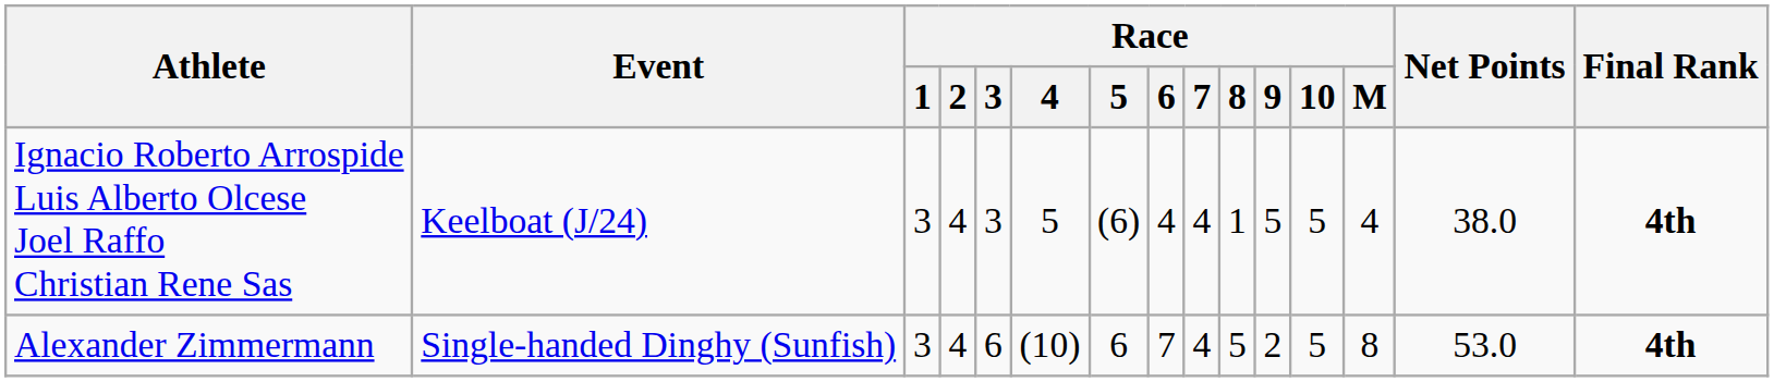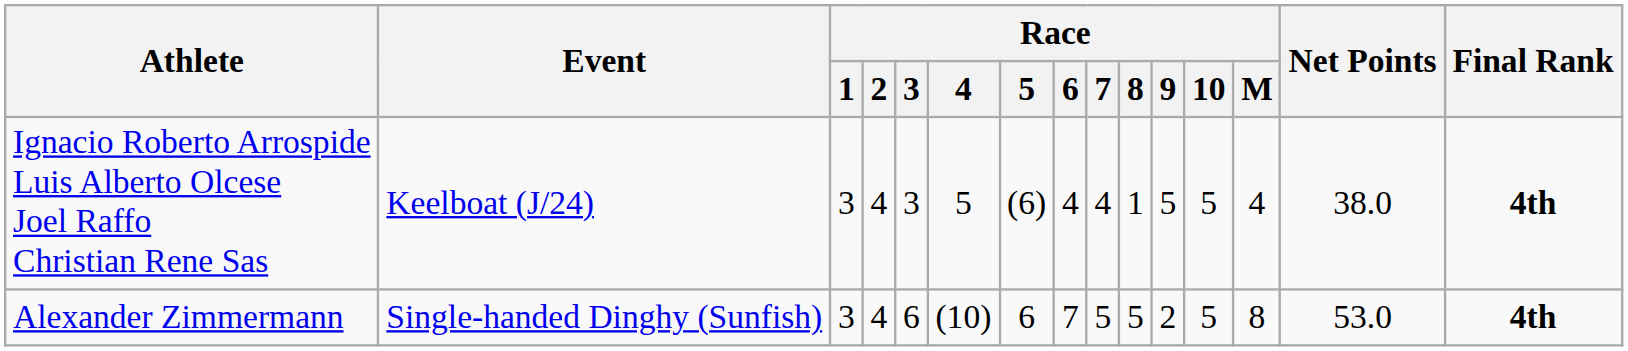 <table class="wikitable" border="1" style="font-size:90%">
 <tr>
 <th rowspan=2>Athlete</th>
 <th rowspan=2>Event</th>
 <th colspan=11>Race</th>
 <th rowspan=2>Net Points</th>
 <th rowspan=2>Final Rank</th>
 </tr>
 <tr>
 <th>1</th>
 <th>2</th>
 <th>3</th>
 <th>4</th>
 <th>5</th>
 <th>6</th>
 <th>7</th>
 <th>8</th>
 <th>9</th>
 <th>10</th>
 <th>M</th>
 </tr>
 <tr align=center>
 <td align=left><a href='#'>Ignacio Roberto Arrospide</a><br><a href='#'>Luis Alberto Olcese</a><br><a href='#'>Joel Raffo</a><br><a href='#'>Christian Rene Sas</a></td>
 <td align=left><a href='#'>Keelboat (J/24)</a></td>
 <td>3</td>
 <td>4</td>
 <td>3</td>
 <td>5</td>
 <td>(6)</td>
 <td>4</td>
 <td>4</td>
 <td>1</td>
 <td>5</td>
 <td>5</td>
 <td>4</td>
 <td>38.0</td>
 <td><strong>4th</strong></td>
 </tr>
 <tr align=center>
 <td align=left><a href='#'>Alexander Zimmermann</a></td>
 <td align=left><a href='#'>Single-handed Dinghy (Sunfish)</a></td>
 <td>3</td>
 <td>4</td>
 <td>6</td>
 <td>(10)</td>
 <td>6</td>
 <td>7</td>
-<td>4</td>
+<td>5</td>
 <td>5</td>
 <td>2</td>
 <td>5</td>
 <td>8</td>
 <td>53.0</td>
 <td><strong>4th</strong></td>
 </tr>
 </table>
